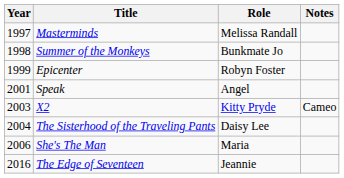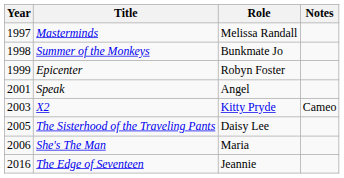 <table class="wikitable sortable">
 <tr>
 <th>Year</th>
 <th>Title</th>
 <th>Role</th>
 <th class="unsortable">Notes</th>
 </tr>
 <tr>
 <td>1997</td>
 <td><em><a href='#'>Masterminds</a></em></td>
 <td>Melissa Randall</td>
 <td></td>
 </tr>
 <tr>
 <td>1998</td>
 <td><em><a href='#'>Summer of the Monkeys</a></em></td>
 <td>Bunkmate Jo</td>
 <td></td>
 </tr>
 <tr>
 <td>1999</td>
 <td><em>Epicenter</em></td>
 <td>Robyn Foster</td>
 <td></td>
 </tr>
 <tr>
 <td>2001</td>
 <td><em>Speak</em></td>
 <td>Angel</td>
 <td></td>
 </tr>
 <tr>
 <td>2003</td>
 <td><em><a href='#'>X2</a></em></td>
 <td><a href='#'>Kitty Pryde</a></td>
 <td>Cameo</td>
 </tr>
 <tr>
-<td>2004</td>
+<td>2005</td>
 <td data-sort-value="Sisterhood of the Traveling Pants, The"><em><a href='#'>The Sisterhood of the Traveling Pants</a></em></td>
 <td>Daisy Lee</td>
 <td></td>
 </tr>
 <tr>
 <td>2006</td>
 <td><em><a href='#'>She's The Man</a></em></td>
 <td>Maria</td>
 <td></td>
 </tr>
 <tr>
 <td>2016</td>
 <td data-sort-value="Edge of Seventeen, The"><em><a href='#'>The Edge of Seventeen</a></em></td>
 <td>Jeannie</td>
 <td></td>
 </tr>
 </table>
